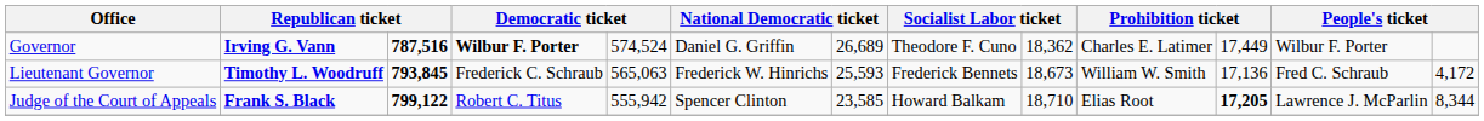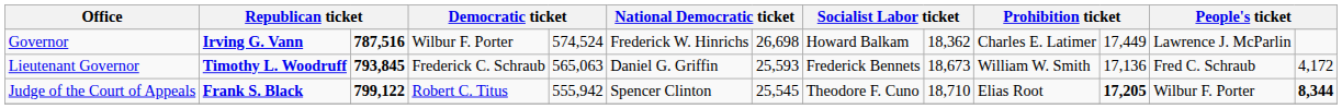 <table class=wikitable>
 <tr bgcolor=lightgrey>
 <th>Office</th>
 <th colspan="2" ><a href='#'>Republican</a> ticket</th>
 <th colspan="2" ><a href='#'>Democratic</a> ticket</th>
 <th colspan="2" ><a href='#'>National Democratic</a> ticket</th>
 <th colspan="2" ><a href='#'>Socialist Labor</a> ticket</th>
 <th colspan="2" ><a href='#'>Prohibition</a> ticket</th>
 <th colspan="2" ><a href='#'>People's</a> ticket</th>
 </tr>
 <tr>
 <td><a href='#'>Governor</a></td>
 <td><strong><a href='#'>Irving G. Vann</a></strong></td>
 <td align="right"><strong>787,516</strong></td>
-<td><strong>Wilbur F. Porter</strong></td>
+<td>Wilbur F. Porter</td>
 <td align="right">574,524</td>
-<td>Daniel G. Griffin</td>
-<td align="right">26,689</td>
-<td>Theodore F. Cuno</td>
+<td>Frederick W. Hinrichs</td>
+<td align="right">26,698</td>
+<td>Howard Balkam</td>
 <td align="right">18,362</td>
 <td>Charles E. Latimer</td>
 <td align="right">17,449</td>
-<td>Wilbur F. Porter</td>
+<td>Lawrence J. McParlin</td>
 <td align="right"></td>
 </tr>
 <tr>
 <td><a href='#'>Lieutenant Governor</a></td>
 <td><strong><a href='#'>Timothy L. Woodruff</a></strong></td>
 <td align="right"><strong>793,845</strong></td>
 <td>Frederick C. Schraub</td>
 <td align="right">565,063</td>
-<td>Frederick W. Hinrichs</td>
+<td>Daniel G. Griffin</td>
 <td align="right">25,593</td>
 <td>Frederick Bennets</td>
 <td align="right">18,673</td>
 <td>William W. Smith</td>
 <td align="right">17,136</td>
 <td>Fred C. Schraub</td>
 <td align="right">4,172</td>
 </tr>
 <tr>
 <td><a href='#'>Judge of the Court of Appeals</a></td>
 <td><strong><a href='#'>Frank S. Black</a></strong></td>
 <td align="right"><strong>799,122</strong></td>
 <td><a href='#'>Robert C. Titus</a></td>
 <td align="right">555,942</td>
 <td>Spencer Clinton</td>
-<td align="right">23,585</td>
-<td>Howard Balkam</td>
+<td align="right">25,545</td>
+<td>Theodore F. Cuno</td>
 <td align="right">18,710</td>
 <td>Elias Root</td>
 <td align="right"><strong>17,205</strong></td>
-<td>Lawrence J. McParlin</td>
-<td align="right">8,344</td>
+<td>Wilbur F. Porter</td>
+<td align="right"><strong>8,344</strong></td>
 </tr>
 <tr>
 </tr>
 </table>
